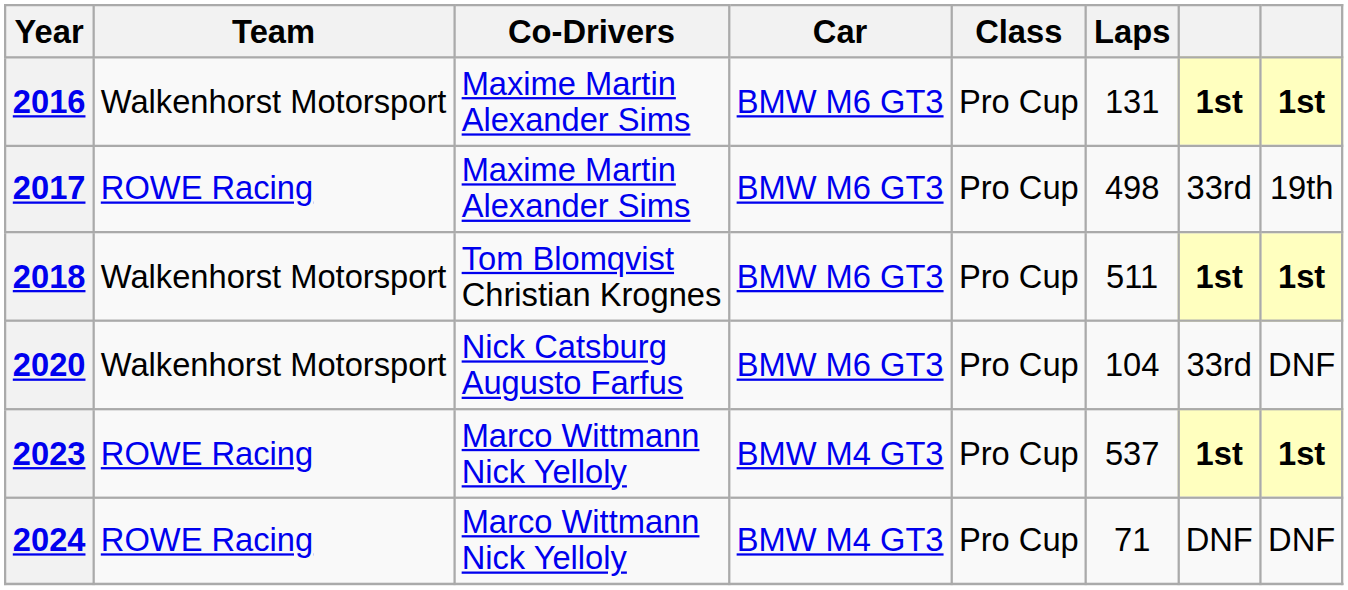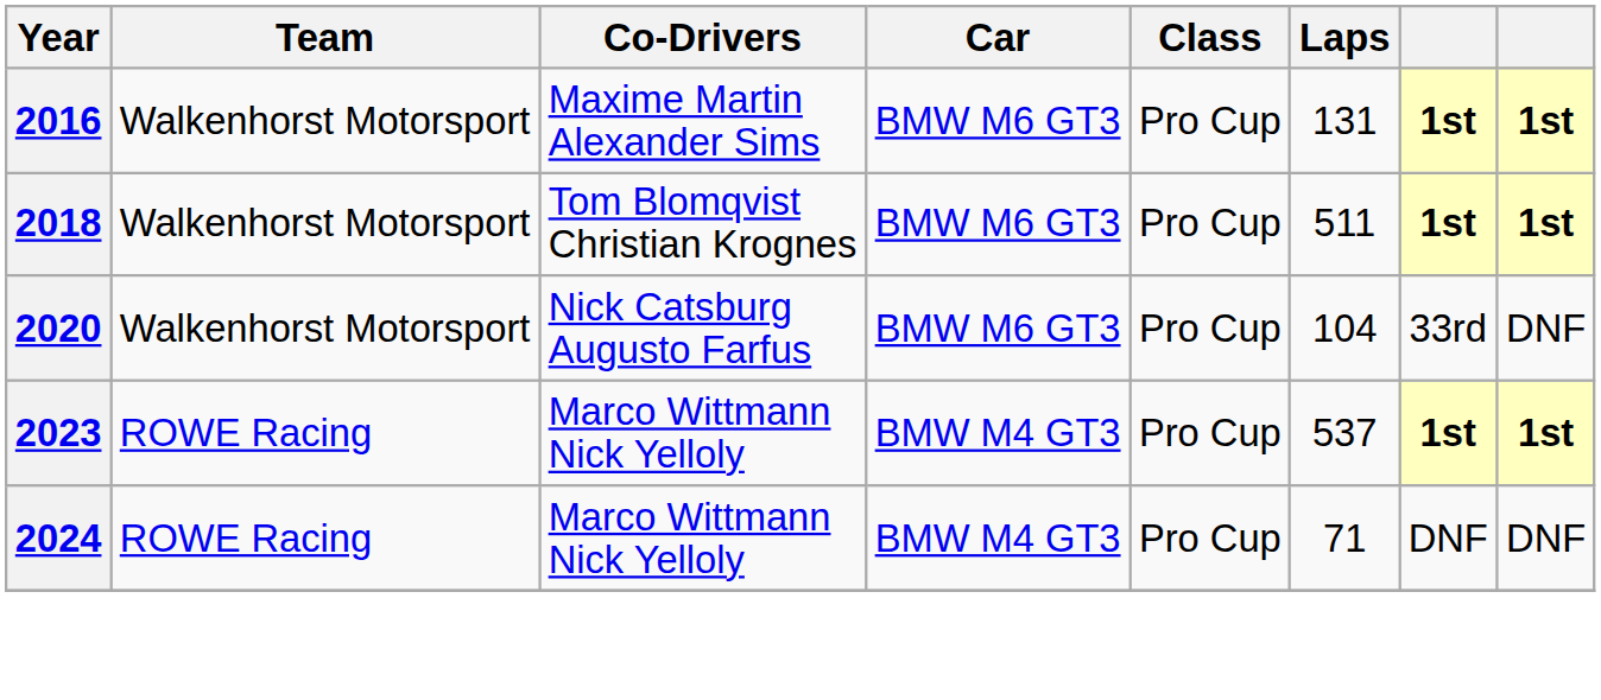 <table class="wikitable" style="text-align:center; font-size:90%">
 <tr>
 <th>Year</th>
 <th>Team</th>
 <th>Co-Drivers</th>
 <th>Car</th>
 <th>Class</th>
 <th>Laps</th>
 <th></th>
 <th></th>
 </tr>
 <tr>
 <th><a href='#'>2016</a></th>
 <td align="left"> Walkenhorst Motorsport</td>
 <td align="left"> <a href='#'>Maxime Martin</a><br> <a href='#'>Alexander Sims</a></td>
 <td align="left"><a href='#'>BMW M6 GT3</a></td>
 <td>Pro Cup</td>
 <td>131</td>
 <td style="background:#FFFFBF;"><strong>1st</strong></td>
 <td style="background:#FFFFBF;"><strong>1st</strong></td>
-</tr>
-<tr>
-<th><a href='#'>2017</a></th>
-<td align="left"> <a href='#'>ROWE Racing</a></td>
-<td align="left"> <a href='#'>Maxime Martin</a><br> <a href='#'>Alexander Sims</a></td>
-<td align="left"><a href='#'>BMW M6 GT3</a></td>
-<td>Pro Cup</td>
-<td>498</td>
-<td>33rd</td>
-<td>19th</td>
 </tr>
 <tr>
 <th><a href='#'>2018</a></th>
 <td align="left"> Walkenhorst Motorsport</td>
 <td align="left"> <a href='#'>Tom Blomqvist</a><br> Christian Krognes</td>
 <td align="left"><a href='#'>BMW M6 GT3</a></td>
 <td>Pro Cup</td>
 <td>511</td>
 <td style="background:#FFFFBF;"><strong>1st</strong></td>
 <td style="background:#FFFFBF;"><strong>1st</strong></td>
 </tr>
 <tr>
 <th><a href='#'>2020</a></th>
 <td align="left"> Walkenhorst Motorsport</td>
 <td align="left"> <a href='#'>Nick Catsburg</a><br> <a href='#'>Augusto Farfus</a></td>
 <td align="left"><a href='#'>BMW M6 GT3</a></td>
 <td>Pro Cup</td>
 <td>104</td>
 <td>33rd</td>
 <td>DNF</td>
 </tr>
 <tr>
 <th><a href='#'>2023</a></th>
 <td align="left"> <a href='#'>ROWE Racing</a></td>
 <td align="left"> <a href='#'>Marco Wittmann</a><br> <a href='#'>Nick Yelloly</a></td>
 <td align="left"><a href='#'>BMW M4 GT3</a></td>
 <td>Pro Cup</td>
 <td>537</td>
 <td style="background:#FFFFBF;"><strong>1st</strong></td>
 <td style="background:#FFFFBF;"><strong>1st</strong></td>
 </tr>
 <tr>
 <th><a href='#'>2024</a></th>
 <td align="left"> <a href='#'>ROWE Racing</a></td>
 <td align="left"> <a href='#'>Marco Wittmann</a><br> <a href='#'>Nick Yelloly</a></td>
 <td align="left"><a href='#'>BMW M4 GT3</a></td>
 <td>Pro Cup</td>
 <td>71</td>
 <td>DNF</td>
 <td>DNF</td>
 </tr>
 <tr>
 </tr>
 </table>
